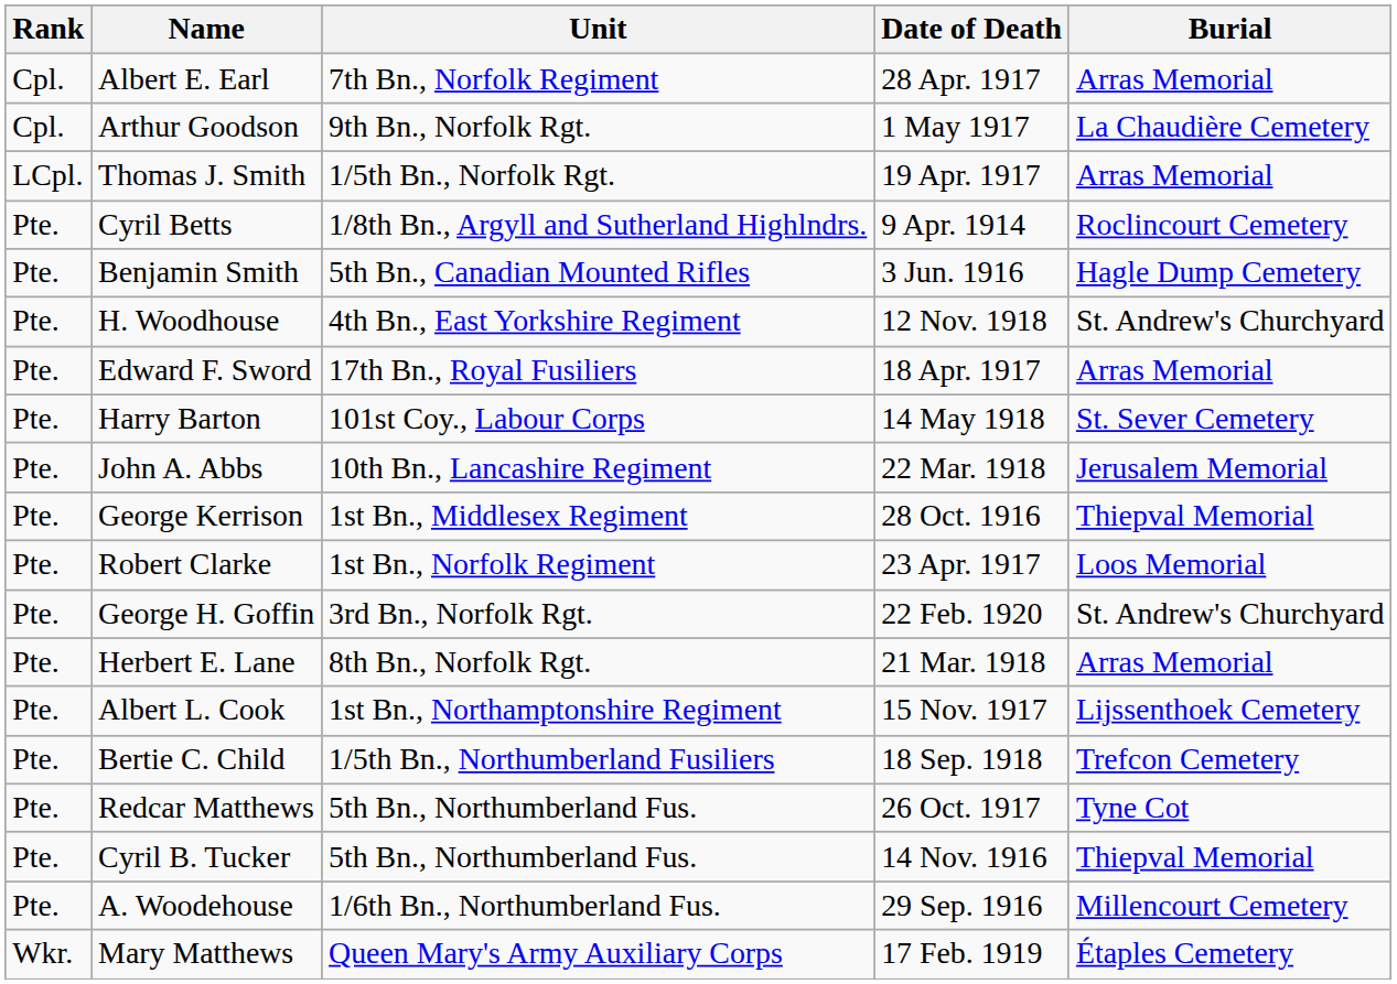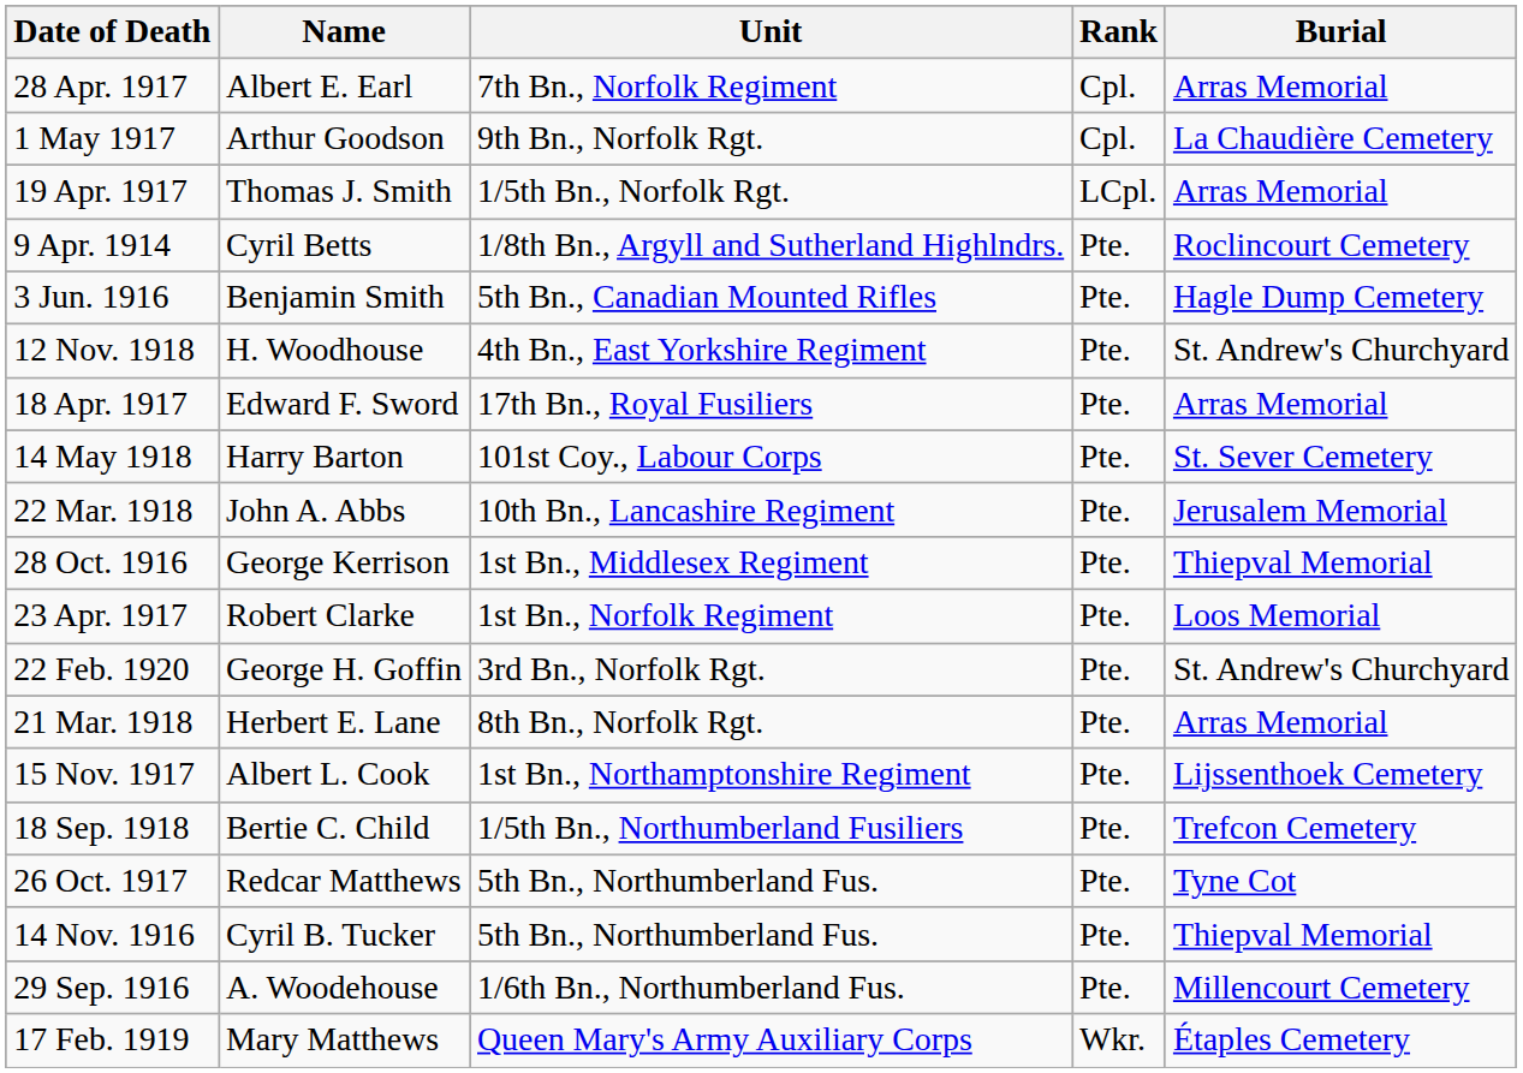 <table class="wikitable">
 <tr>
-<th>Rank</th>
+<th>Date of Death</th>
 <th>Name</th>
 <th>Unit</th>
-<th>Date of Death</th>
+<th>Rank</th>
 <th>Burial</th>
 </tr>
 <tr>
-<td>Cpl.</td>
+<td>28 Apr. 1917</td>
 <td>Albert E. Earl</td>
 <td>7th Bn., <a href='#'>Norfolk Regiment</a></td>
-<td>28 Apr. 1917</td>
+<td>Cpl.</td>
 <td><a href='#'>Arras Memorial</a></td>
 </tr>
 <tr>
-<td>Cpl.</td>
+<td>1 May 1917</td>
 <td>Arthur Goodson</td>
 <td>9th Bn., Norfolk Rgt.</td>
-<td>1 May 1917</td>
+<td>Cpl.</td>
 <td><a href='#'>La Chaudière Cemetery</a></td>
 </tr>
 <tr>
-<td>LCpl.</td>
+<td>19 Apr. 1917</td>
 <td>Thomas J. Smith</td>
 <td>1/5th Bn., Norfolk Rgt.</td>
-<td>19 Apr. 1917</td>
+<td>LCpl.</td>
 <td><a href='#'>Arras Memorial</a></td>
 </tr>
 <tr>
-<td>Pte.</td>
+<td>9 Apr. 1914</td>
 <td>Cyril Betts</td>
 <td>1/8th Bn., <a href='#'>Argyll and Sutherland Highlndrs.</a></td>
-<td>9 Apr. 1914</td>
+<td>Pte.</td>
 <td><a href='#'>Roclincourt Cemetery</a></td>
 </tr>
 <tr>
-<td>Pte.</td>
+<td>3 Jun. 1916</td>
 <td>Benjamin Smith</td>
 <td>5th Bn., <a href='#'>Canadian Mounted Rifles</a></td>
-<td>3 Jun. 1916</td>
+<td>Pte.</td>
 <td><a href='#'>Hagle Dump Cemetery</a></td>
 </tr>
 <tr>
-<td>Pte.</td>
+<td>12 Nov. 1918</td>
 <td>H. Woodhouse</td>
 <td>4th Bn., <a href='#'>East Yorkshire Regiment</a></td>
-<td>12 Nov. 1918</td>
+<td>Pte.</td>
 <td>St. Andrew's Churchyard</td>
 </tr>
 <tr>
-<td>Pte.</td>
+<td>18 Apr. 1917</td>
 <td>Edward F. Sword</td>
 <td>17th Bn., <a href='#'>Royal Fusiliers</a></td>
-<td>18 Apr. 1917</td>
+<td>Pte.</td>
 <td><a href='#'>Arras Memorial</a></td>
 </tr>
 <tr>
-<td>Pte.</td>
+<td>14 May 1918</td>
 <td>Harry Barton</td>
 <td>101st Coy., <a href='#'>Labour Corps</a></td>
-<td>14 May 1918</td>
+<td>Pte.</td>
 <td><a href='#'>St. Sever Cemetery</a></td>
 </tr>
 <tr>
-<td>Pte.</td>
+<td>22 Mar. 1918</td>
 <td>John A. Abbs</td>
 <td>10th Bn., <a href='#'>Lancashire Regiment</a></td>
-<td>22 Mar. 1918</td>
+<td>Pte.</td>
 <td><a href='#'>Jerusalem Memorial</a></td>
 </tr>
 <tr>
-<td>Pte.</td>
+<td>28 Oct. 1916</td>
 <td>George Kerrison</td>
 <td>1st Bn., <a href='#'>Middlesex Regiment</a></td>
-<td>28 Oct. 1916</td>
+<td>Pte.</td>
 <td><a href='#'>Thiepval Memorial</a></td>
 </tr>
 <tr>
-<td>Pte.</td>
+<td>23 Apr. 1917</td>
 <td>Robert Clarke</td>
 <td>1st Bn., <a href='#'>Norfolk Regiment</a></td>
-<td>23 Apr. 1917</td>
+<td>Pte.</td>
 <td><a href='#'>Loos Memorial</a></td>
 </tr>
 <tr>
-<td>Pte.</td>
+<td>22 Feb. 1920</td>
 <td>George H. Goffin</td>
 <td>3rd Bn., Norfolk Rgt.</td>
-<td>22 Feb. 1920</td>
+<td>Pte.</td>
 <td>St. Andrew's Churchyard</td>
 </tr>
 <tr>
-<td>Pte.</td>
+<td>21 Mar. 1918</td>
 <td>Herbert E. Lane</td>
 <td>8th Bn., Norfolk Rgt.</td>
-<td>21 Mar. 1918</td>
+<td>Pte.</td>
 <td><a href='#'>Arras Memorial</a></td>
 </tr>
 <tr>
-<td>Pte.</td>
+<td>15 Nov. 1917</td>
 <td>Albert L. Cook</td>
 <td>1st Bn., <a href='#'>Northamptonshire Regiment</a></td>
-<td>15 Nov. 1917</td>
+<td>Pte.</td>
 <td><a href='#'>Lijssenthoek Cemetery</a></td>
 </tr>
 <tr>
-<td>Pte.</td>
+<td>18 Sep. 1918</td>
 <td>Bertie C. Child</td>
 <td>1/5th Bn., <a href='#'>Northumberland Fusiliers</a></td>
-<td>18 Sep. 1918</td>
+<td>Pte.</td>
 <td><a href='#'>Trefcon Cemetery</a></td>
 </tr>
 <tr>
-<td>Pte.</td>
+<td>26 Oct. 1917</td>
 <td>Redcar Matthews</td>
 <td>5th Bn., Northumberland Fus.</td>
-<td>26 Oct. 1917</td>
+<td>Pte.</td>
 <td><a href='#'>Tyne Cot</a></td>
 </tr>
 <tr>
-<td>Pte.</td>
+<td>14 Nov. 1916</td>
 <td>Cyril B. Tucker</td>
 <td>5th Bn., Northumberland Fus.</td>
-<td>14 Nov. 1916</td>
+<td>Pte.</td>
 <td><a href='#'>Thiepval Memorial</a></td>
 </tr>
 <tr>
-<td>Pte.</td>
+<td>29 Sep. 1916</td>
 <td>A. Woodehouse</td>
 <td>1/6th Bn., Northumberland Fus.</td>
-<td>29 Sep. 1916</td>
+<td>Pte.</td>
 <td><a href='#'>Millencourt Cemetery</a></td>
 </tr>
 <tr>
-<td>Wkr.</td>
+<td>17 Feb. 1919</td>
 <td>Mary Matthews</td>
 <td><a href='#'>Queen Mary's Army Auxiliary Corps</a></td>
-<td>17 Feb. 1919</td>
+<td>Wkr.</td>
 <td><a href='#'>Étaples Cemetery</a></td>
 </tr>
 </table>
